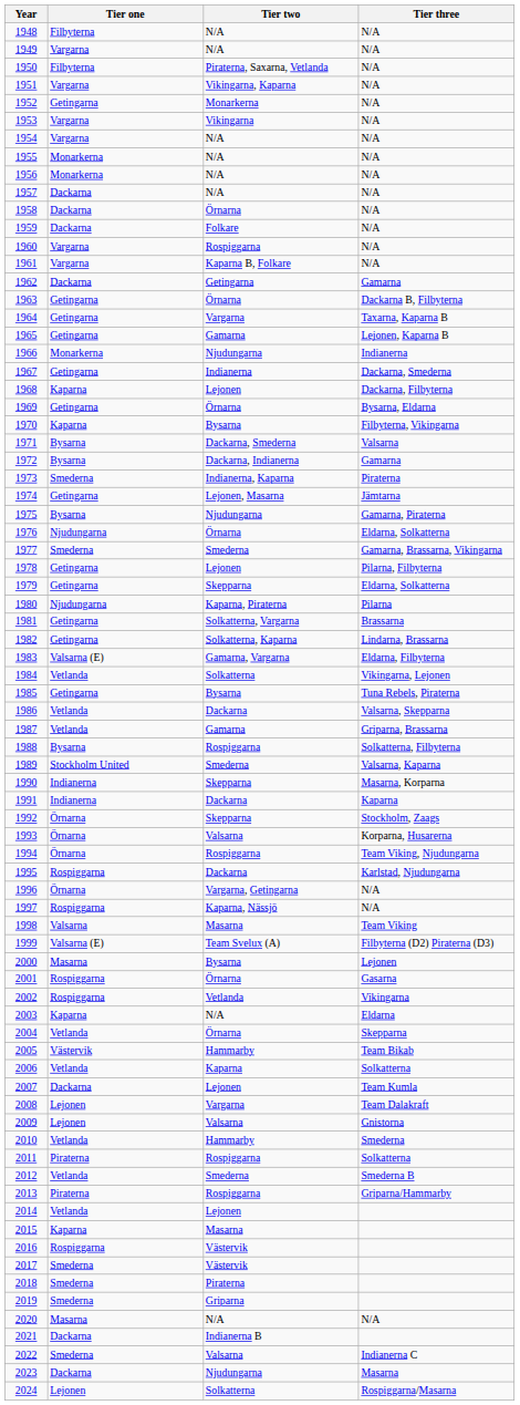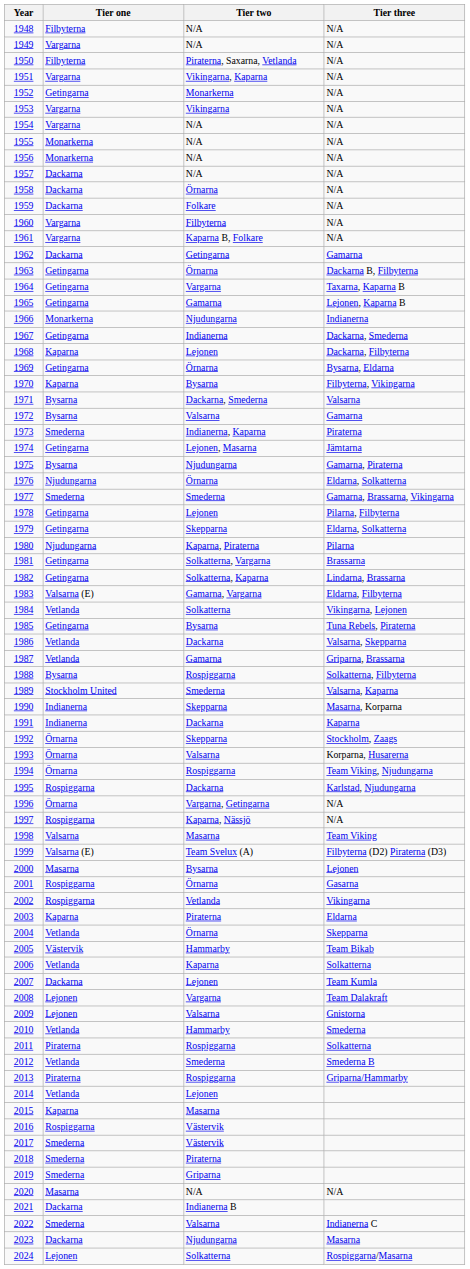 <table class="wikitable" style="font-size: 90%">
 <tr>
 <th width=50>Year</th>
 <th width=200>Tier one</th>
 <th width=200>Tier two</th>
 <th width=200>Tier three</th>
 </tr>
 <tr>
 <td align=center><a href='#'>1948</a></td>
 <td><a href='#'>Filbyterna</a></td>
 <td>N/A</td>
 <td>N/A</td>
 </tr>
 <tr>
 <td align=center><a href='#'>1949</a></td>
 <td><a href='#'>Vargarna</a></td>
 <td>N/A</td>
 <td>N/A</td>
 </tr>
 <tr>
 <td align=center><a href='#'>1950</a></td>
 <td><a href='#'>Filbyterna</a></td>
 <td><a href='#'>Piraterna</a>, Saxarna, <a href='#'>Vetlanda</a></td>
 <td>N/A</td>
 </tr>
 <tr>
 <td align=center><a href='#'>1951</a></td>
 <td><a href='#'>Vargarna</a></td>
 <td><a href='#'>Vikingarna</a>, <a href='#'>Kaparna</a></td>
 <td>N/A</td>
 </tr>
 <tr>
 <td align=center><a href='#'>1952</a></td>
 <td><a href='#'>Getingarna</a></td>
 <td><a href='#'>Monarkerna</a></td>
 <td>N/A</td>
 </tr>
 <tr>
 <td align=center><a href='#'>1953</a></td>
 <td><a href='#'>Vargarna</a></td>
 <td><a href='#'>Vikingarna</a></td>
 <td>N/A</td>
 </tr>
 <tr>
 <td align=center><a href='#'>1954</a></td>
 <td><a href='#'>Vargarna</a></td>
 <td>N/A</td>
 <td>N/A</td>
 </tr>
 <tr>
 <td align=center><a href='#'>1955</a></td>
 <td><a href='#'>Monarkerna</a></td>
 <td>N/A</td>
 <td>N/A</td>
 </tr>
 <tr>
 <td align=center><a href='#'>1956</a></td>
 <td><a href='#'>Monarkerna</a></td>
 <td>N/A</td>
 <td>N/A</td>
 </tr>
 <tr>
 <td align=center><a href='#'>1957</a></td>
 <td><a href='#'>Dackarna</a></td>
 <td>N/A</td>
 <td>N/A</td>
 </tr>
 <tr>
 <td align=center><a href='#'>1958</a></td>
 <td><a href='#'>Dackarna</a></td>
 <td><a href='#'>Örnarna</a></td>
 <td>N/A</td>
 </tr>
 <tr>
 <td align=center><a href='#'>1959</a></td>
 <td><a href='#'>Dackarna</a></td>
 <td><a href='#'>Folkare</a></td>
 <td>N/A</td>
 </tr>
 <tr>
 <td align=center><a href='#'>1960</a></td>
 <td><a href='#'>Vargarna</a></td>
-<td><a href='#'>Rospiggarna</a></td>
+<td><a href='#'>Filbyterna</a></td>
 <td>N/A</td>
 </tr>
 <tr>
 <td align=center><a href='#'>1961</a></td>
 <td><a href='#'>Vargarna</a></td>
 <td><a href='#'>Kaparna</a> B, <a href='#'>Folkare</a></td>
 <td>N/A</td>
 </tr>
 <tr>
 <td align=center><a href='#'>1962</a></td>
 <td><a href='#'>Dackarna</a></td>
 <td><a href='#'>Getingarna</a></td>
 <td><a href='#'>Gamarna</a></td>
 </tr>
 <tr>
 <td align=center><a href='#'>1963</a></td>
 <td><a href='#'>Getingarna</a></td>
 <td><a href='#'>Örnarna</a></td>
 <td><a href='#'>Dackarna</a> B, <a href='#'>Filbyterna</a></td>
 </tr>
 <tr>
 <td align=center><a href='#'>1964</a></td>
 <td><a href='#'>Getingarna</a></td>
 <td><a href='#'>Vargarna</a></td>
 <td><a href='#'>Taxarna</a>, <a href='#'>Kaparna</a> B</td>
 </tr>
 <tr>
 <td align=center><a href='#'>1965</a></td>
 <td><a href='#'>Getingarna</a></td>
 <td><a href='#'>Gamarna</a></td>
 <td><a href='#'>Lejonen</a>, <a href='#'>Kaparna</a> B</td>
 </tr>
 <tr>
 <td align=center><a href='#'>1966</a></td>
 <td><a href='#'>Monarkerna</a></td>
 <td><a href='#'>Njudungarna</a></td>
 <td><a href='#'>Indianerna</a></td>
 </tr>
 <tr>
 <td align=center><a href='#'>1967</a></td>
 <td><a href='#'>Getingarna</a></td>
 <td><a href='#'>Indianerna</a></td>
 <td><a href='#'>Dackarna</a>, <a href='#'>Smederna</a></td>
 </tr>
 <tr>
 <td align=center><a href='#'>1968</a></td>
 <td><a href='#'>Kaparna</a></td>
 <td><a href='#'>Lejonen</a></td>
 <td><a href='#'>Dackarna</a>, <a href='#'>Filbyterna</a></td>
 </tr>
 <tr>
 <td align=center><a href='#'>1969</a></td>
 <td><a href='#'>Getingarna</a></td>
 <td><a href='#'>Örnarna</a></td>
 <td><a href='#'>Bysarna</a>, <a href='#'>Eldarna</a></td>
 </tr>
 <tr>
 <td align=center><a href='#'>1970</a></td>
 <td><a href='#'>Kaparna</a></td>
 <td><a href='#'>Bysarna</a></td>
 <td><a href='#'>Filbyterna</a>, <a href='#'>Vikingarna</a></td>
 </tr>
 <tr>
 <td align=center><a href='#'>1971</a></td>
 <td><a href='#'>Bysarna</a></td>
 <td><a href='#'>Dackarna</a>, <a href='#'>Smederna</a></td>
 <td><a href='#'>Valsarna</a></td>
 </tr>
 <tr>
 <td align=center><a href='#'>1972</a></td>
 <td><a href='#'>Bysarna</a></td>
-<td><a href='#'>Dackarna</a>, <a href='#'>Indianerna</a></td>
+<td><a href='#'>Valsarna</a></td>
 <td><a href='#'>Gamarna</a></td>
 </tr>
 <tr>
 <td align=center><a href='#'>1973</a></td>
 <td><a href='#'>Smederna</a></td>
 <td><a href='#'>Indianerna</a>, <a href='#'>Kaparna</a></td>
 <td><a href='#'>Piraterna</a></td>
 </tr>
 <tr>
 <td align=center><a href='#'>1974</a></td>
 <td><a href='#'>Getingarna</a></td>
 <td><a href='#'>Lejonen</a>, <a href='#'>Masarna</a></td>
 <td><a href='#'>Jämtarna</a></td>
 </tr>
 <tr>
 <td align=center><a href='#'>1975</a></td>
 <td><a href='#'>Bysarna</a></td>
 <td><a href='#'>Njudungarna</a></td>
 <td><a href='#'>Gamarna</a>, <a href='#'>Piraterna</a></td>
 </tr>
 <tr>
 <td align=center><a href='#'>1976</a></td>
 <td><a href='#'>Njudungarna</a></td>
 <td><a href='#'>Örnarna</a></td>
 <td><a href='#'>Eldarna</a>, <a href='#'>Solkatterna</a></td>
 </tr>
 <tr>
 <td align=center><a href='#'>1977</a></td>
 <td><a href='#'>Smederna</a></td>
 <td><a href='#'>Smederna</a></td>
 <td><a href='#'>Gamarna</a>, <a href='#'>Brassarna</a>, <a href='#'>Vikingarna</a></td>
 </tr>
 <tr>
 <td align=center><a href='#'>1978</a></td>
 <td><a href='#'>Getingarna</a></td>
 <td><a href='#'>Lejonen</a></td>
 <td><a href='#'>Pilarna</a>, <a href='#'>Filbyterna</a></td>
 </tr>
 <tr>
 <td align=center><a href='#'>1979</a></td>
 <td><a href='#'>Getingarna</a></td>
 <td><a href='#'>Skepparna</a></td>
 <td><a href='#'>Eldarna</a>, <a href='#'>Solkatterna</a></td>
 </tr>
 <tr>
 <td align=center><a href='#'>1980</a></td>
 <td><a href='#'>Njudungarna</a></td>
 <td><a href='#'>Kaparna</a>, <a href='#'>Piraterna</a></td>
 <td><a href='#'>Pilarna</a></td>
 </tr>
 <tr>
 <td align=center><a href='#'>1981</a></td>
 <td><a href='#'>Getingarna</a></td>
 <td><a href='#'>Solkatterna</a>, <a href='#'>Vargarna</a></td>
 <td><a href='#'>Brassarna</a></td>
 </tr>
 <tr>
 <td align=center><a href='#'>1982</a></td>
 <td><a href='#'>Getingarna</a></td>
 <td><a href='#'>Solkatterna</a>, <a href='#'>Kaparna</a></td>
 <td><a href='#'>Lindarna</a>, <a href='#'>Brassarna</a></td>
 </tr>
 <tr>
 <td align=center><a href='#'>1983</a></td>
 <td><a href='#'>Valsarna</a> (E)</td>
 <td><a href='#'>Gamarna</a>, <a href='#'>Vargarna</a></td>
 <td><a href='#'>Eldarna</a>, <a href='#'>Filbyterna</a></td>
 </tr>
 <tr>
 <td align=center><a href='#'>1984</a></td>
 <td><a href='#'>Vetlanda</a></td>
 <td><a href='#'>Solkatterna</a></td>
 <td><a href='#'>Vikingarna</a>, <a href='#'>Lejonen</a></td>
 </tr>
 <tr>
 <td align=center><a href='#'>1985</a></td>
 <td><a href='#'>Getingarna</a></td>
 <td><a href='#'>Bysarna</a></td>
 <td><a href='#'>Tuna Rebels</a>, <a href='#'>Piraterna</a></td>
 </tr>
 <tr>
 <td align=center><a href='#'>1986</a></td>
 <td><a href='#'>Vetlanda</a></td>
 <td><a href='#'>Dackarna</a></td>
 <td><a href='#'>Valsarna</a>, <a href='#'>Skepparna</a></td>
 </tr>
 <tr>
 <td align=center><a href='#'>1987</a></td>
 <td><a href='#'>Vetlanda</a></td>
 <td><a href='#'>Gamarna</a></td>
 <td><a href='#'>Griparna</a>, <a href='#'>Brassarna</a></td>
 </tr>
 <tr>
 <td align=center><a href='#'>1988</a></td>
 <td><a href='#'>Bysarna</a></td>
 <td><a href='#'>Rospiggarna</a></td>
 <td><a href='#'>Solkatterna</a>, <a href='#'>Filbyterna</a></td>
 </tr>
 <tr>
 <td align=center><a href='#'>1989</a></td>
 <td><a href='#'>Stockholm United</a></td>
 <td><a href='#'>Smederna</a></td>
 <td><a href='#'>Valsarna</a>, <a href='#'>Kaparna</a></td>
 </tr>
 <tr>
 <td align=center><a href='#'>1990</a></td>
 <td><a href='#'>Indianerna</a></td>
 <td><a href='#'>Skepparna</a></td>
 <td><a href='#'>Masarna</a>, Korparna</td>
 </tr>
 <tr>
 <td align=center><a href='#'>1991</a></td>
 <td><a href='#'>Indianerna</a></td>
 <td><a href='#'>Dackarna</a></td>
 <td><a href='#'>Kaparna</a></td>
 </tr>
 <tr>
 <td align=center><a href='#'>1992</a></td>
 <td><a href='#'>Örnarna</a></td>
 <td><a href='#'>Skepparna</a></td>
 <td><a href='#'>Stockholm</a>, <a href='#'>Zaags</a></td>
 </tr>
 <tr>
 <td align=center><a href='#'>1993</a></td>
 <td><a href='#'>Örnarna</a></td>
 <td><a href='#'>Valsarna</a></td>
 <td>Korparna, <a href='#'>Husarerna</a></td>
 </tr>
 <tr>
 <td align=center><a href='#'>1994</a></td>
 <td><a href='#'>Örnarna</a></td>
 <td><a href='#'>Rospiggarna</a></td>
 <td><a href='#'>Team Viking</a>, <a href='#'>Njudungarna</a></td>
 </tr>
 <tr>
 <td align=center><a href='#'>1995</a></td>
 <td><a href='#'>Rospiggarna</a></td>
 <td><a href='#'>Dackarna</a></td>
 <td><a href='#'>Karlstad</a>, <a href='#'>Njudungarna</a></td>
 </tr>
 <tr>
 <td align=center><a href='#'>1996</a></td>
 <td><a href='#'>Örnarna</a></td>
 <td><a href='#'>Vargarna</a>, <a href='#'>Getingarna</a></td>
 <td>N/A</td>
 </tr>
 <tr>
 <td align=center><a href='#'>1997</a></td>
 <td><a href='#'>Rospiggarna</a></td>
 <td><a href='#'>Kaparna</a>, <a href='#'>Nässjö</a></td>
 <td>N/A</td>
 </tr>
 <tr>
 <td align=center><a href='#'>1998</a></td>
 <td><a href='#'>Valsarna</a></td>
 <td><a href='#'>Masarna</a></td>
 <td><a href='#'>Team Viking</a></td>
 </tr>
 <tr>
 <td align=center><a href='#'>1999</a></td>
 <td><a href='#'>Valsarna</a> (E)</td>
 <td><a href='#'>Team Svelux</a> (A)</td>
 <td><a href='#'>Filbyterna</a> (D2) <a href='#'>Piraterna</a> (D3)</td>
 </tr>
 <tr>
 <td align=center><a href='#'>2000</a></td>
 <td><a href='#'>Masarna</a></td>
 <td><a href='#'>Bysarna</a></td>
 <td><a href='#'>Lejonen</a></td>
 </tr>
 <tr>
 <td align=center><a href='#'>2001</a></td>
 <td><a href='#'>Rospiggarna</a></td>
 <td><a href='#'>Örnarna</a></td>
 <td><a href='#'>Gasarna</a></td>
 </tr>
 <tr>
 <td align=center><a href='#'>2002</a></td>
 <td><a href='#'>Rospiggarna</a></td>
 <td><a href='#'>Vetlanda</a></td>
 <td><a href='#'>Vikingarna</a></td>
 </tr>
 <tr>
 <td align=center><a href='#'>2003</a></td>
 <td><a href='#'>Kaparna</a></td>
-<td>N/A</td>
+<td><a href='#'>Piraterna</a></td>
 <td><a href='#'>Eldarna</a></td>
 </tr>
 <tr>
 <td align=center><a href='#'>2004</a></td>
 <td><a href='#'>Vetlanda</a></td>
 <td><a href='#'>Örnarna</a></td>
 <td><a href='#'>Skepparna</a></td>
 </tr>
 <tr>
 <td align=center><a href='#'>2005</a></td>
 <td><a href='#'>Västervik</a></td>
 <td><a href='#'>Hammarby</a></td>
 <td><a href='#'>Team Bikab</a></td>
 </tr>
 <tr>
 <td align=center><a href='#'>2006</a></td>
 <td><a href='#'>Vetlanda</a></td>
 <td><a href='#'>Kaparna</a></td>
 <td><a href='#'>Solkatterna</a></td>
 </tr>
 <tr>
 <td align=center><a href='#'>2007</a></td>
 <td><a href='#'>Dackarna</a></td>
 <td><a href='#'>Lejonen</a></td>
 <td><a href='#'>Team Kumla</a></td>
 </tr>
 <tr>
 <td align=center><a href='#'>2008</a></td>
 <td><a href='#'>Lejonen</a></td>
 <td><a href='#'>Vargarna</a></td>
 <td><a href='#'>Team Dalakraft</a></td>
 </tr>
 <tr>
 <td align=center><a href='#'>2009</a></td>
 <td><a href='#'>Lejonen</a></td>
 <td><a href='#'>Valsarna</a></td>
 <td><a href='#'>Gnistorna</a></td>
 </tr>
 <tr>
 <td align=center><a href='#'>2010</a></td>
 <td><a href='#'>Vetlanda</a></td>
 <td><a href='#'>Hammarby</a></td>
 <td><a href='#'>Smederna</a></td>
 </tr>
 <tr>
 <td align=center><a href='#'>2011</a></td>
 <td><a href='#'>Piraterna</a></td>
 <td><a href='#'>Rospiggarna</a></td>
 <td><a href='#'>Solkatterna</a></td>
 </tr>
 <tr>
 <td align=center><a href='#'>2012</a></td>
 <td><a href='#'>Vetlanda</a></td>
 <td><a href='#'>Smederna</a></td>
 <td><a href='#'>Smederna B</a></td>
 </tr>
 <tr>
 <td align=center><a href='#'>2013</a></td>
 <td><a href='#'>Piraterna</a></td>
 <td><a href='#'>Rospiggarna</a></td>
 <td><a href='#'>Griparna/Hammarby</a></td>
 </tr>
 <tr>
 <td align=center><a href='#'>2014</a></td>
 <td><a href='#'>Vetlanda</a></td>
 <td><a href='#'>Lejonen</a></td>
 <td></td>
 </tr>
 <tr>
 <td align=center><a href='#'>2015</a></td>
 <td><a href='#'>Kaparna</a></td>
 <td><a href='#'>Masarna</a></td>
 <td></td>
 </tr>
 <tr>
 <td align=center><a href='#'>2016</a></td>
 <td><a href='#'>Rospiggarna</a></td>
 <td><a href='#'>Västervik</a></td>
 <td></td>
 </tr>
 <tr>
 <td align=center><a href='#'>2017</a></td>
 <td><a href='#'>Smederna</a></td>
 <td><a href='#'>Västervik</a></td>
 <td></td>
 </tr>
 <tr>
 <td align=center><a href='#'>2018</a></td>
 <td><a href='#'>Smederna</a></td>
 <td><a href='#'>Piraterna</a></td>
 <td></td>
 </tr>
 <tr>
 <td align=center><a href='#'>2019</a></td>
 <td><a href='#'>Smederna</a></td>
 <td><a href='#'>Griparna</a></td>
 <td></td>
 </tr>
 <tr>
 <td align=center><a href='#'>2020</a></td>
 <td><a href='#'>Masarna</a></td>
 <td>N/A</td>
 <td>N/A</td>
 </tr>
 <tr>
 <td align=center><a href='#'>2021</a></td>
 <td><a href='#'>Dackarna</a></td>
 <td><a href='#'>Indianerna</a> B</td>
 <td></td>
 </tr>
 <tr>
 <td align=center><a href='#'>2022</a></td>
 <td><a href='#'>Smederna</a></td>
 <td><a href='#'>Valsarna</a></td>
 <td><a href='#'>Indianerna</a> C</td>
 </tr>
 <tr>
 <td align=center><a href='#'>2023</a></td>
 <td><a href='#'>Dackarna</a></td>
 <td><a href='#'>Njudungarna</a></td>
 <td><a href='#'>Masarna</a></td>
 </tr>
 <tr>
 <td align=center><a href='#'>2024</a></td>
 <td><a href='#'>Lejonen</a></td>
 <td><a href='#'>Solkatterna</a></td>
 <td><a href='#'>Rospiggarna</a>/<a href='#'>Masarna</a></td>
 </tr>
 </table>
